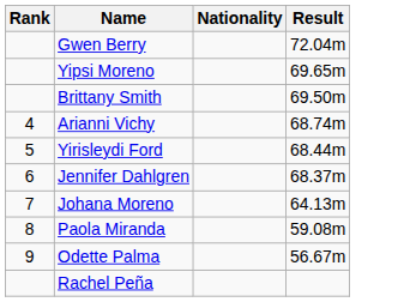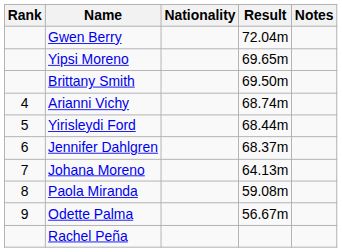 <table class="wikitable sortable" style="text-align:center">
 <tr>
 <th>Rank</th>
 <th>Name</th>
 <th>Nationality</th>
 <th>Result</th>
+<th>Notes</th>
 </tr>
 <tr>
 <td></td>
 <td align=left><a href='#'>Gwen Berry</a></td>
 <td></td>
 <td>72.04m</td>
+<td></td>
 </tr>
 <tr>
 <td></td>
 <td align=left><a href='#'>Yipsi Moreno</a></td>
 <td></td>
 <td>69.65m</td>
+<td></td>
 </tr>
 <tr>
 <td></td>
 <td align=left><a href='#'>Brittany Smith</a></td>
 <td></td>
 <td>69.50m</td>
+<td></td>
 </tr>
 <tr>
 <td>4</td>
 <td align=left><a href='#'>Arianni Vichy</a></td>
 <td></td>
 <td>68.74m</td>
+<td></td>
 </tr>
 <tr>
 <td>5</td>
 <td align=left><a href='#'>Yirisleydi Ford</a></td>
 <td></td>
 <td>68.44m</td>
+<td></td>
 </tr>
 <tr>
 <td>6</td>
 <td align=left><a href='#'>Jennifer Dahlgren</a></td>
 <td></td>
 <td>68.37m</td>
+<td></td>
 </tr>
 <tr>
 <td>7</td>
 <td align=left><a href='#'>Johana Moreno</a></td>
 <td></td>
 <td>64.13m</td>
+<td></td>
 </tr>
 <tr>
 <td>8</td>
 <td align=left><a href='#'>Paola Miranda</a></td>
 <td></td>
 <td>59.08m</td>
+<td></td>
 </tr>
 <tr>
 <td>9</td>
 <td align=left><a href='#'>Odette Palma</a></td>
 <td></td>
 <td>56.67m</td>
+<td></td>
 </tr>
 <tr>
 <td></td>
 <td align=left><a href='#'>Rachel Peña</a></td>
 <td></td>
 <td></td>
+<td></td>
 </tr>
 </table>
